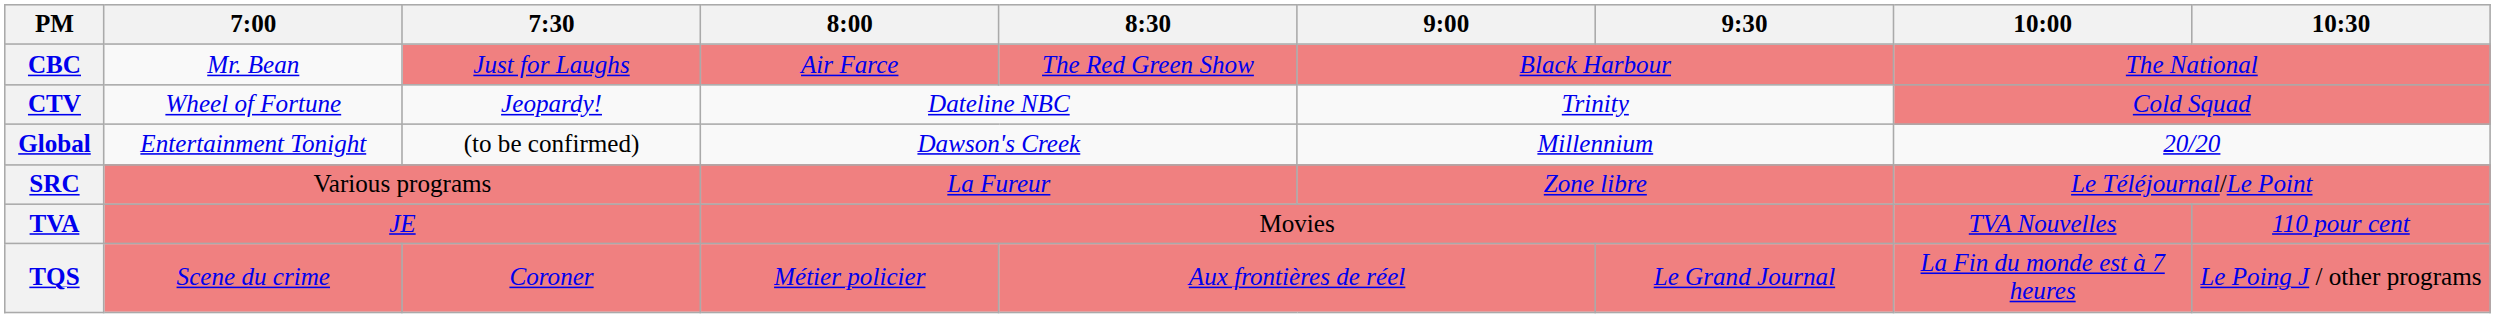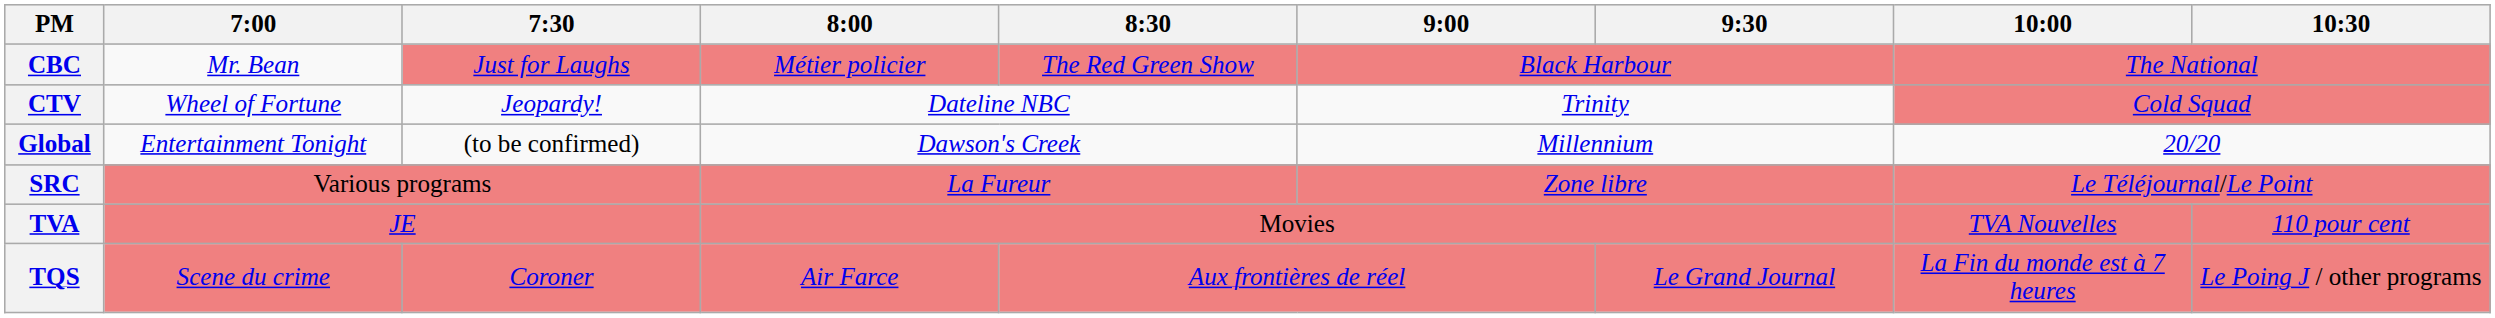 <table class="wikitable" width="100%">
 <tr>
 <th width="4%">PM</th>
 <th width="12%">7:00</th>
 <th width="12%">7:30</th>
 <th width="12%">8:00</th>
 <th width="12%">8:30</th>
 <th width="12%">9:00</th>
 <th width="12%">9:30</th>
 <th width="12%">10:00</th>
 <th width="12%">10:30</th>
 </tr>
 <tr align="center">
 <th><a href='#'>CBC</a></th>
 <td colspan="1" align=center><em><a href='#'>Mr. Bean</a></em></td>
 <td colspan="1" align=center bgcolor="#F08080"><em><a href='#'>Just for Laughs</a></em></td>
-<td colspan="1" align=center bgcolor="#F08080"><em><a href='#'>Air Farce</a></em></td>
+<td colspan="1" align=center bgcolor="#F08080"><em><a href='#'>Métier policier</a></em></td>
 <td colspan="1" align=center bgcolor="#F08080"><em><a href='#'>The Red Green Show</a></em></td>
 <td colspan="2" align=center bgcolor="#F08080"><em><a href='#'>Black Harbour</a></em></td>
 <td colspan="2" align=center bgcolor="#F08080"><em><a href='#'>The National</a></em></td>
 </tr>
 <tr align="center">
 <th><a href='#'>CTV</a></th>
 <td colspan="1" align=center><em><a href='#'>Wheel of Fortune</a></em></td>
 <td colspan="1" align=center><em><a href='#'>Jeopardy!</a></em></td>
 <td colspan="2" align=center><em><a href='#'>Dateline NBC</a></em></td>
 <td colspan="2" align=center><em><a href='#'>Trinity</a></em></td>
 <td colspan="2" align=center bgcolor="#F08080"><em><a href='#'>Cold Squad</a></em></td>
 </tr>
 <tr align="center">
 <th><a href='#'>Global</a></th>
 <td colspan="1" align=center><em><a href='#'>Entertainment Tonight</a></em></td>
 <td colspan="1" align=center>(to be confirmed)</td>
 <td colspan="2" align=center><em><a href='#'>Dawson's Creek</a></em></td>
 <td colspan="2" align=center><em><a href='#'>Millennium</a></em></td>
 <td colspan="2" align=center><em><a href='#'>20/20</a></em><br></td>
 </tr>
 <tr align="center">
 <th><a href='#'>SRC</a></th>
 <td colspan="2" align=center bgcolor="#F08080">Various programs</td>
 <td colspan="2" align=center bgcolor="#F08080"><em><a href='#'>La Fureur</a></em></td>
 <td colspan="2" align=center bgcolor="#F08080"><em><a href='#'>Zone libre</a></em></td>
 <td colspan="2" align=center bgcolor="#F08080"><em><a href='#'>Le Téléjournal</a></em>/<em><a href='#'>Le Point</a></em></td>
 </tr>
 <tr align="center">
 <th><a href='#'>TVA</a></th>
 <td colspan="2" align=center bgcolor="#F08080"><em><a href='#'>JE</a></em></td>
 <td colspan="4" align=center bgcolor="#F08080">Movies</td>
 <td colspan="1" align=center bgcolor="#F08080"><em><a href='#'>TVA Nouvelles</a></em></td>
 <td colspan="1" align=center bgcolor="#F08080"><em><a href='#'>110 pour cent</a></em></td>
 </tr>
 <tr align="center">
 <th><a href='#'>TQS</a></th>
 <td colspan="1" align=center bgcolor="#F08080"><em><a href='#'>Scene du crime</a></em></td>
 <td colspan="1" align=center bgcolor="#F08080"><em><a href='#'>Coroner</a></em></td>
-<td colspan="1" align=center bgcolor="#F08080"><em><a href='#'>Métier policier</a></em></td>
+<td colspan="1" align=center bgcolor="#F08080"><em><a href='#'>Air Farce</a></em></td>
 <td colspan="2" align=center bgcolor="#F08080"><em><a href='#'>Aux frontières de réel</a></em></td>
 <td colspan="1" align=center bgcolor="#F08080"><em><a href='#'>Le Grand Journal</a></em></td>
 <td colspan="1" align=center bgcolor="#F08080"><em><a href='#'>La Fin du monde est à 7 heures</a></em></td>
 <td colspan="1" align=center bgcolor="#F08080"><em><a href='#'>Le Poing J</a></em> / other programs</td>
 </tr>
 </table>
